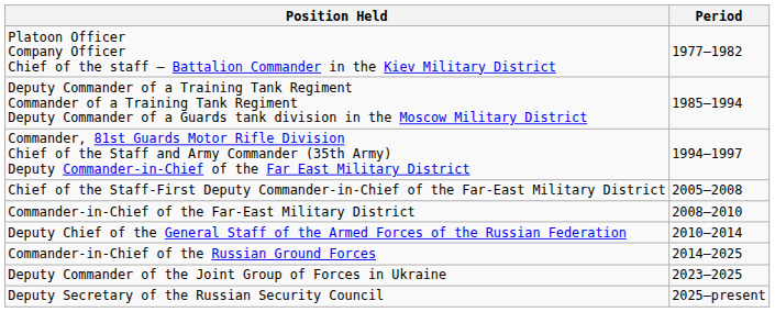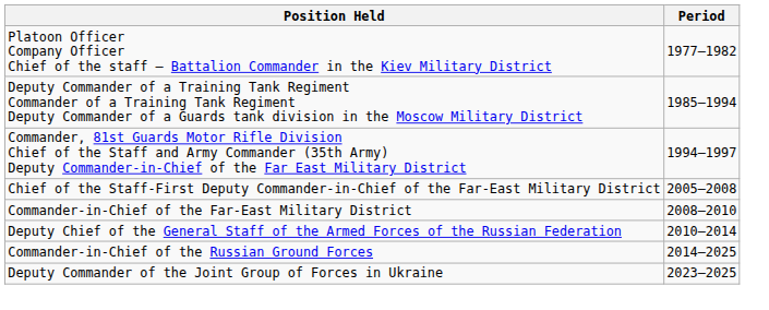 <table class="wikitable">
 <tr>
 <th>Position Held</th>
 <th>Period</th>
 </tr>
 <tr>
 <td>Platoon Officer<br>Company Officer<br>Chief of the staff – <a href='#'>Battalion Commander</a> in the <a href='#'>Kiev Military District</a></td>
 <td>1977–1982</td>
 </tr>
 <tr>
 <td>Deputy Commander of a Training Tank Regiment<br>Commander of a Training Tank Regiment<br>Deputy Commander of a Guards tank division in the <a href='#'>Moscow Military District</a></td>
 <td>1985–1994</td>
 </tr>
 <tr>
 <td>Commander, <a href='#'>81st Guards Motor Rifle Division</a> <br>Chief of the Staff and Army Commander (35th Army)<br>Deputy <a href='#'>Commander-in-Chief</a> of the <a href='#'>Far East Military District</a></td>
 <td>1994–1997</td>
 </tr>
 <tr>
 <td>Chief of the Staff-First Deputy Commander-in-Chief of the Far-East Military District</td>
 <td>2005–2008</td>
 </tr>
 <tr>
 <td>Commander-in-Chief of the Far-East Military District</td>
 <td>2008–2010</td>
 </tr>
 <tr>
 <td>Deputy Chief of the <a href='#'>General Staff of the Armed Forces of the Russian Federation</a></td>
 <td>2010–2014</td>
 </tr>
 <tr>
 <td>Commander-in-Chief of the <a href='#'>Russian Ground Forces</a></td>
 <td>2014–2025</td>
 </tr>
 <tr>
 <td>Deputy Commander of the Joint Group of Forces in Ukraine</td>
 <td>2023–2025</td>
 </tr>
-<tr>
-<td>Deputy Secretary of the Russian Security Council</td>
-<td>2025–present</td>
-</tr>
 </table>
